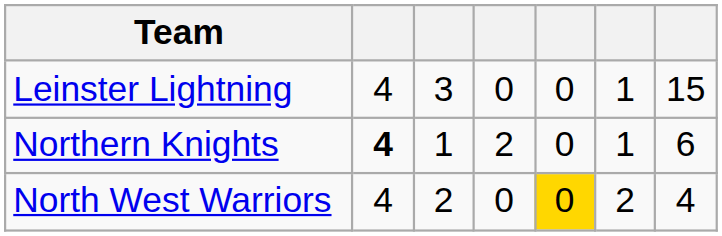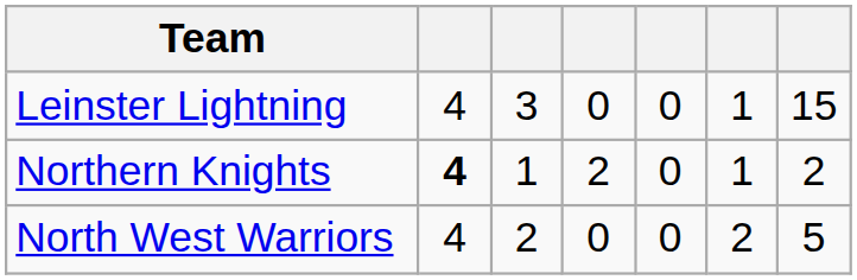 <table class="wikitable" style="text-align:center">
 <tr>
 <th style="width:150px;">Team</th>
 <th width="20"></th>
 <th width="20"></th>
 <th width="20"></th>
 <th width="20"></th>
 <th width="20"></th>
 <th width="20"></th>
 </tr>
 <tr>
 <td style="text-align:left"><a href='#'>Leinster Lightning</a></td>
 <td>4</td>
 <td>3</td>
 <td>0</td>
 <td>0</td>
 <td>1</td>
 <td>15</td>
 </tr>
 <tr>
 <td style="text-align:left"><a href='#'>Northern Knights</a></td>
 <td><strong>4</strong></td>
 <td>1</td>
 <td>2</td>
 <td>0</td>
 <td>1</td>
-<td>6</td>
+<td>2</td>
 </tr>
 <tr>
 <td style="text-align:left"><a href='#'>North West Warriors</a></td>
 <td>4</td>
 <td>2</td>
 <td>0</td>
-<td style="background: gold;">0</td>
+<td>0</td>
 <td>2</td>
-<td>4</td>
+<td>5</td>
 </tr>
 </table>
